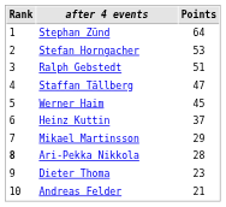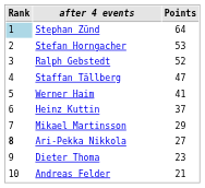 <table cellspacing="1" cellpadding="3" style="border:1px solid #AAAAAA;font-size:86%">
 <tr bgcolor="#E4E4E4">
 <th style="border-bottom:1px solid #AAAAAA" width=10>Rank</th>
 <th style="border-bottom:1px solid #AAAAAA" width=155><em>after 4 events</em></th>
 <th style="border-bottom:1px solid #AAAAAA" width=40>Points</th>
 </tr>
 <tr>
-<td>1</td>
+<td style="background: lightblue;">1</td>
 <td> <a href='#'>Stephan Zünd</a></td>
 <td align=center>64</td>
 </tr>
 <tr>
 <td>2</td>
 <td> <a href='#'>Stefan Horngacher</a></td>
 <td align=center>53</td>
 </tr>
 <tr>
 <td>3</td>
 <td> <a href='#'>Ralph Gebstedt</a></td>
-<td align=center>51</td>
+<td align=center>52</td>
 </tr>
 <tr>
 <td>4</td>
 <td> <a href='#'>Staffan Tällberg</a></td>
 <td align=center>47</td>
 </tr>
 <tr>
 <td>5</td>
 <td> <a href='#'>Werner Haim</a></td>
-<td align=center>45</td>
+<td align=center>41</td>
 </tr>
 <tr>
 <td>6</td>
 <td> <a href='#'>Heinz Kuttin</a></td>
 <td align=center>37</td>
 </tr>
 <tr>
 <td>7</td>
 <td> <a href='#'>Mikael Martinsson</a></td>
 <td align=center>29</td>
 </tr>
 <tr>
 <td><strong>8</strong></td>
 <td> <a href='#'>Ari-Pekka Nikkola</a></td>
-<td align=center>28</td>
+<td align=center>27</td>
 </tr>
 <tr>
 <td>9</td>
 <td> <a href='#'>Dieter Thoma</a></td>
 <td align=center>23</td>
 </tr>
 <tr>
 <td>10</td>
 <td> <a href='#'>Andreas Felder</a></td>
 <td align=center>21</td>
 </tr>
 </table>
